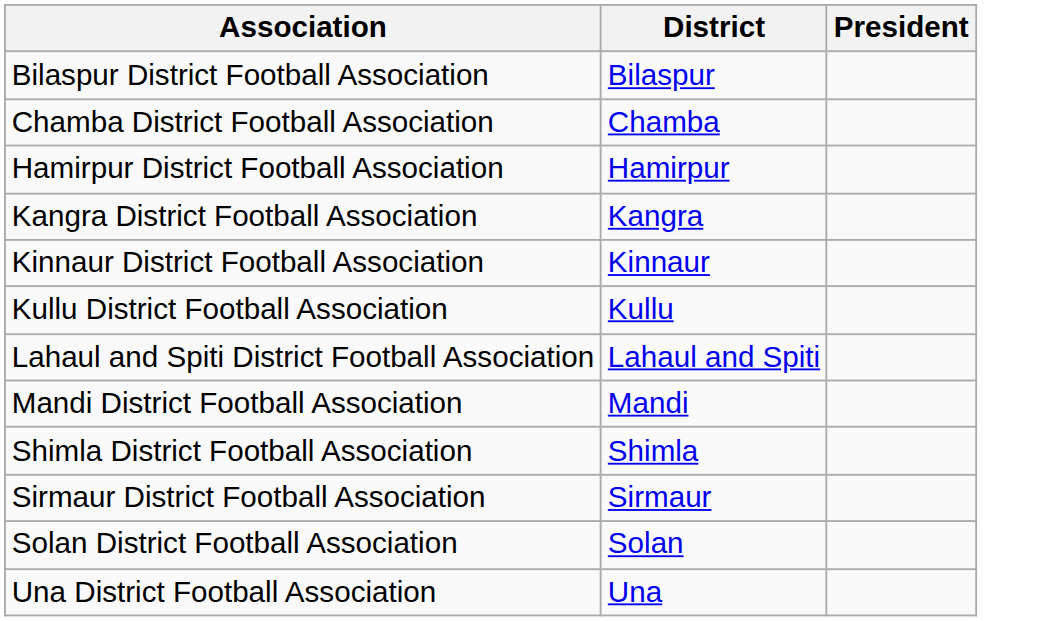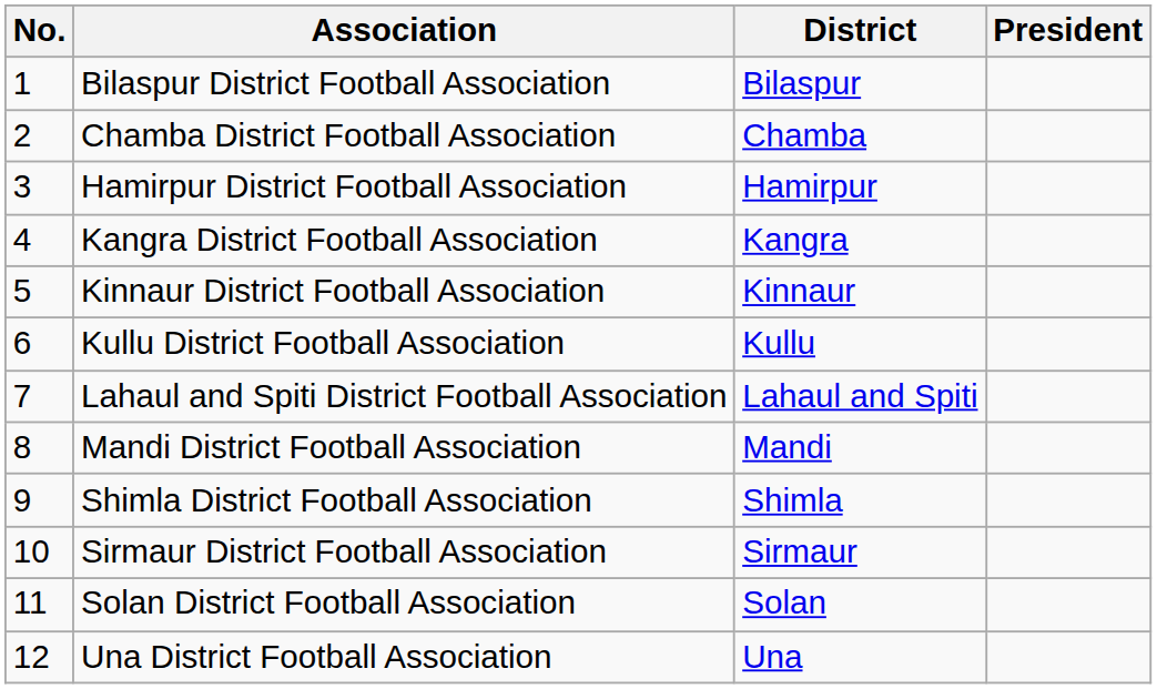 <table class="wikitable sortable">
 <tr>
+<th>No.</th>
 <th>Association</th>
 <th>District</th>
 <th>President</th>
 </tr>
 <tr>
+<td>1</td>
 <td>Bilaspur District Football Association</td>
 <td><a href='#'>Bilaspur</a></td>
 <td></td>
 </tr>
 <tr>
+<td>2</td>
 <td>Chamba District Football Association</td>
 <td><a href='#'>Chamba</a></td>
 <td></td>
 </tr>
 <tr>
+<td>3</td>
 <td>Hamirpur District Football Association</td>
 <td><a href='#'>Hamirpur</a></td>
 <td></td>
 </tr>
 <tr>
+<td>4</td>
 <td>Kangra District Football Association</td>
 <td><a href='#'>Kangra</a></td>
 <td></td>
 </tr>
 <tr>
+<td>5</td>
 <td>Kinnaur District Football Association</td>
 <td><a href='#'>Kinnaur</a></td>
 <td></td>
 </tr>
 <tr>
+<td>6</td>
 <td>Kullu District Football Association</td>
 <td><a href='#'>Kullu</a></td>
 <td></td>
 </tr>
 <tr>
+<td>7</td>
 <td>Lahaul and Spiti District Football Association</td>
 <td><a href='#'>Lahaul and Spiti</a></td>
 <td></td>
 </tr>
 <tr>
+<td>8</td>
 <td>Mandi District Football Association</td>
 <td><a href='#'>Mandi</a></td>
 <td></td>
 </tr>
 <tr>
+<td>9</td>
 <td>Shimla District Football Association</td>
 <td><a href='#'>Shimla</a></td>
 <td></td>
 </tr>
 <tr>
+<td>10</td>
 <td>Sirmaur District Football Association</td>
 <td><a href='#'>Sirmaur</a></td>
 <td></td>
 </tr>
 <tr>
+<td>11</td>
 <td>Solan District Football Association</td>
 <td><a href='#'>Solan</a></td>
 <td></td>
 </tr>
 <tr>
+<td>12</td>
 <td>Una District Football Association</td>
 <td><a href='#'>Una</a></td>
 <td></td>
 </tr>
 </table>
